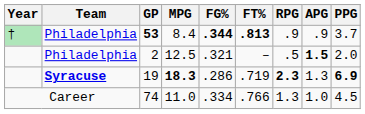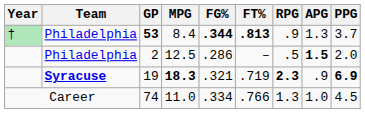 <table class="wikitable sortable" style="font-size:95%; text-align:right;">
 <tr>
 <th>Year</th>
 <th>Team</th>
 <th>GP</th>
 <th>MPG</th>
 <th>FG%</th>
 <th>FT%</th>
 <th>RPG</th>
 <th>APG</th>
 <th>PPG</th>
 </tr>
 <tr>
 <td style="text-align:left;background:#afe6ba;">†</td>
 <td style="text-align:left;"><a href='#'>Philadelphia</a></td>
 <td><strong>53</strong></td>
 <td>8.4</td>
 <td><strong>.344</strong></td>
 <td><strong>.813</strong></td>
 <td>.9</td>
-<td>.9</td>
+<td>1.3</td>
 <td>3.7</td>
 </tr>
 <tr>
 <td style="text-align:left;"></td>
 <td style="text-align:left;"><a href='#'>Philadelphia</a></td>
 <td>2</td>
 <td>12.5</td>
-<td>.321</td>
+<td>.286</td>
 <td>–</td>
 <td>.5</td>
 <td><strong>1.5</strong></td>
 <td>2.0</td>
 </tr>
 <tr>
 <td style="text-align:left;"></td>
 <td style="text-align:left;"><strong><a href='#'>Syracuse</a></strong></td>
 <td>19</td>
 <td><strong>18.3</strong></td>
-<td>.286</td>
+<td>.321</td>
 <td>.719</td>
 <td><strong>2.3</strong></td>
-<td>1.3</td>
+<td>.9</td>
 <td><strong>6.9</strong></td>
 </tr>
 <tr class="sortbottom">
 <td style="text-align:center;" colspan="2">Career</td>
 <td>74</td>
 <td>11.0</td>
 <td>.334</td>
 <td>.766</td>
 <td>1.3</td>
 <td>1.0</td>
 <td>4.5</td>
 </tr>
 </table>
